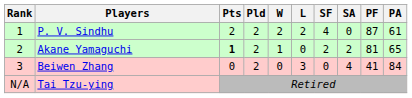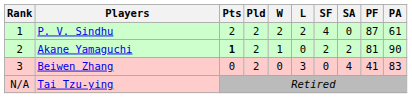 <table class="wikitable"style="font-size:90%; text-align:center">
 <tr>
 <th width="20">Rank</th>
 <th width="200">Players</th>
 <th width="20">Pts</th>
 <th width="20">Pld</th>
 <th width="20">W</th>
 <th width="20">L</th>
 <th width="20">SF</th>
 <th width="20">SA</th>
 <th width="20">PF</th>
 <th width="20">PA</th>
 </tr>
 <tr bgcolor="#ccffcc">
 <td>1</td>
 <td style="text-align:left"> <a href='#'>P. V. Sindhu</a></td>
 <td>2</td>
 <td>2</td>
 <td>2</td>
 <td>2</td>
 <td>4</td>
 <td>0</td>
 <td>87</td>
 <td>61</td>
 </tr>
 <tr bgcolor="#ccffcc">
 <td>2</td>
 <td style="text-align:left"> <a href='#'>Akane Yamaguchi</a></td>
 <td><strong>1</strong></td>
 <td>2</td>
 <td>1</td>
 <td>0</td>
 <td>2</td>
 <td>2</td>
 <td>81</td>
-<td>65</td>
+<td>90</td>
 </tr>
 <tr bgcolor="ffcccc">
 <td>3</td>
 <td style="text-align:left"> <a href='#'>Beiwen Zhang</a></td>
 <td>0</td>
 <td>2</td>
 <td>0</td>
 <td>3</td>
 <td>0</td>
 <td>4</td>
 <td>41</td>
-<td>84</td>
+<td>83</td>
 </tr>
 <tr bgcolor="ffcccc">
 <td>N/A</td>
 <td style="text-align:left"> <a href='#'>Tai Tzu-ying</a></td>
 <td bgcolor="#bbbbbb"colspan="8"><em>Retired</em></td>
 </tr>
 </table>
